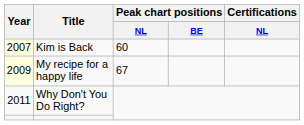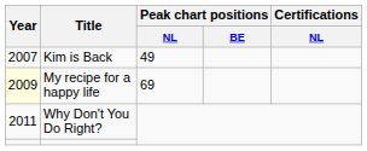 <table class="wikitable">
 <tr>
 <th rowspan="2">Year</th>
 <th rowspan="2" width="110">Title</th>
 <th colspan="2">Peak chart positions</th>
 <th>Certifications</th>
 </tr>
 <tr>
 <th><small><a href='#'>NL</a></small></th>
 <th><small><a href='#'>BE</a></small></th>
 <th><small><a href='#'>NL</a></small></th>
 </tr>
 <tr>
-<td align="center" style="background: lightyellow;">2007</td>
+<td align="center">2007</td>
 <td>Kim is Back</td>
-<td>60</td>
+<td>49</td>
 <td align="center"></td>
 <td align="center"></td>
 </tr>
 <tr>
 <td align="center" style="background: lightyellow;">2009</td>
 <td>My recipe for a happy life</td>
-<td>67</td>
+<td>69</td>
 <td align="center"></td>
 <td align="center"></td>
 </tr>
 <tr>
 <td align="center">2011</td>
 <td>Why Don't You Do Right?</td>
 </tr>
 <tr>
 <td align="center"></td>
 <td align="center"></td>
 </tr>
 </table>
